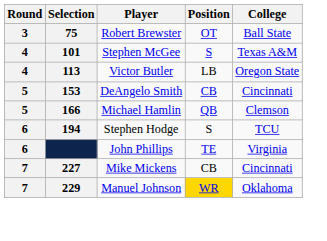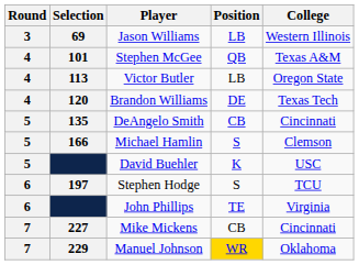 <table class="wikitable" style="text-align:center;">
 <tr>
 <th>Round</th>
 <th>Selection</th>
 <th>Player</th>
 <th>Position</th>
 <th>College</th>
 </tr>
 <tr>
 <th>3</th>
-<th>75</th>
-<td><a href='#'>Robert Brewster</a></td>
-<td><a href='#'>OT</a></td>
-<td><a href='#'>Ball State</a></td>
+<th>69</th>
+<td><a href='#'>Jason Williams</a></td>
+<td><a href='#'>LB</a></td>
+<td><a href='#'>Western Illinois</a></td>
 </tr>
 <tr>
 <th>4</th>
 <th>101</th>
 <td><a href='#'>Stephen McGee</a></td>
-<td><a href='#'>S</a></td>
+<td><a href='#'>QB</a></td>
 <td><a href='#'>Texas A&M</a></td>
 </tr>
 <tr>
 <th>4</th>
 <th>113</th>
 <td><a href='#'>Victor Butler</a></td>
 <td>LB</td>
 <td><a href='#'>Oregon State</a></td>
 </tr>
 <tr>
+<th>4</th>
+<th>120</th>
+<td><a href='#'>Brandon Williams</a></td>
+<td><a href='#'>DE</a></td>
+<td><a href='#'>Texas Tech</a></td>
+</tr>
+<tr>
 <th>5</th>
-<th>153</th>
+<th>135</th>
 <td><a href='#'>DeAngelo Smith</a></td>
 <td><a href='#'>CB</a></td>
 <td><a href='#'>Cincinnati</a></td>
 </tr>
 <tr>
 <th>5</th>
 <th>166</th>
 <td><a href='#'>Michael Hamlin</a></td>
-<td><a href='#'>QB</a></td>
+<td><a href='#'>S</a></td>
 <td><a href='#'>Clemson</a></td>
 </tr>
 <tr>
+<th>5</th>
+<th style="background:#0D254C;"></th>
+<td><a href='#'>David Buehler</a></td>
+<td><a href='#'>K</a></td>
+<td><a href='#'>USC</a></td>
+</tr>
+<tr>
 <th>6</th>
-<th>194</th>
+<th>197</th>
 <td>Stephen Hodge</td>
 <td>S</td>
 <td><a href='#'>TCU</a></td>
 </tr>
 <tr>
 <th>6</th>
 <th style="background:#0D254C;"></th>
 <td><a href='#'>John Phillips</a></td>
 <td><a href='#'>TE</a></td>
 <td><a href='#'>Virginia</a></td>
 </tr>
 <tr>
 <th>7</th>
 <th>227</th>
 <td><a href='#'>Mike Mickens</a></td>
 <td>CB</td>
 <td><a href='#'>Cincinnati</a></td>
 </tr>
 <tr>
 <th>7</th>
 <th>229</th>
 <td><a href='#'>Manuel Johnson</a></td>
 <td style="background: gold;"><a href='#'>WR</a></td>
 <td><a href='#'>Oklahoma</a></td>
 </tr>
 </table>
